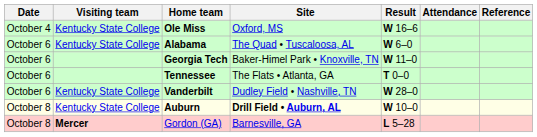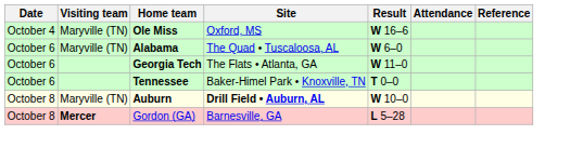 <table class="wikitable" style="font-size:95%;">
 <tr>
 <th>Date</th>
 <th>Visiting team</th>
 <th>Home team</th>
 <th>Site</th>
 <th>Result</th>
 <th>Attendance</th>
 <th class="unsortable">Reference</th>
 </tr>
 <tr bgcolor=ccffcc>
 <td>October 4</td>
-<td><a href='#'>Kentucky State College</a></td>
+<td>Maryville (TN)</td>
 <td><strong>Ole Miss</strong></td>
 <td><a href='#'>Oxford, MS</a></td>
 <td><strong>W</strong> 16–6</td>
 <td></td>
 <td></td>
 </tr>
 <tr bgcolor=ccffcc>
 <td>October 6</td>
-<td><a href='#'>Kentucky State College</a></td>
+<td>Maryville (TN)</td>
 <td><strong>Alabama</strong></td>
 <td><a href='#'>The Quad</a> • <a href='#'>Tuscaloosa, AL</a></td>
 <td><strong>W</strong> 6–0</td>
 <td></td>
 <td></td>
 </tr>
 <tr bgcolor=ccffcc>
 <td>October 6</td>
 <td></td>
 <td><strong>Georgia Tech</strong></td>
-<td>Baker-Himel Park • <a href='#'>Knoxville, TN</a></td>
+<td>The Flats • Atlanta, GA</td>
 <td><strong>W</strong> 11–0</td>
 <td></td>
 <td></td>
 </tr>
 <tr bgcolor=ccffcc>
 <td>October 6</td>
 <td></td>
 <td><strong>Tennessee</strong></td>
-<td>The Flats • Atlanta, GA</td>
+<td>Baker-Himel Park • <a href='#'>Knoxville, TN</a></td>
 <td><strong>T</strong> 0–0</td>
-<td></td>
-<td></td>
-</tr>
-<tr bgcolor=ccffcc>
-<td>October 6</td>
-<td><a href='#'>Kentucky State College</a></td>
-<td><strong>Vanderbilt</strong></td>
-<td><a href='#'>Dudley Field</a> • <a href='#'>Nashville, TN</a></td>
-<td><strong>W</strong> 28–0</td>
 <td></td>
 <td></td>
 </tr>
 <tr bgcolor=ffffe6>
 <td>October 8</td>
-<td><a href='#'>Kentucky State College</a></td>
+<td>Maryville (TN)</td>
 <td><strong>Auburn</strong></td>
 <td><strong>Drill Field • <a href='#'>Auburn, AL</a></strong></td>
 <td><strong>W</strong> 10–0</td>
 <td></td>
 <td></td>
 </tr>
 <tr bgcolor=ffcccc>
 <td>October 8</td>
 <td><strong>Mercer</strong></td>
 <td><a href='#'>Gordon (GA)</a></td>
 <td><a href='#'>Barnesville, GA</a></td>
 <td><strong>L</strong> 5–28</td>
 <td></td>
 <td></td>
 </tr>
 </table>
